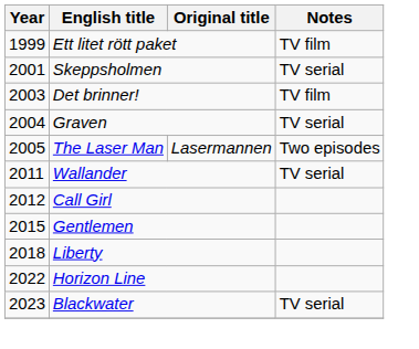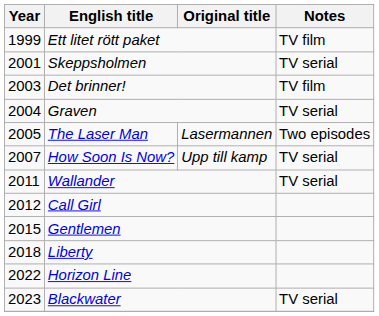 <table class="wikitable sortable">
 <tr>
 <th>Year</th>
 <th>English title</th>
 <th>Original title</th>
 <th class="unsortable">Notes</th>
 </tr>
 <tr>
 <td>1999</td>
 <td colspan="2"><em>Ett litet rött paket</em></td>
 <td>TV film</td>
 </tr>
 <tr>
 <td>2001</td>
 <td colspan="2"><em>Skeppsholmen</em></td>
 <td>TV serial</td>
 </tr>
 <tr>
 <td>2003</td>
 <td colspan="2"><em>Det brinner!</em></td>
 <td>TV film</td>
 </tr>
 <tr>
 <td>2004</td>
 <td colspan="2"><em>Graven</em></td>
 <td>TV serial</td>
 </tr>
 <tr>
 <td>2005</td>
 <td><em><a href='#'>The Laser Man</a></em></td>
 <td><em>Lasermannen</em></td>
 <td>Two episodes</td>
 </tr>
 <tr>
+<td>2007</td>
+<td><em><a href='#'>How Soon Is Now?</a></em></td>
+<td><em>Upp till kamp</em></td>
+<td>TV serial</td>
+</tr>
+<tr>
 <td>2011</td>
 <td colspan="2"><em><a href='#'>Wallander</a></em></td>
 <td>TV serial</td>
 </tr>
 <tr>
 <td>2012</td>
 <td colspan="2"><em><a href='#'>Call Girl</a></em></td>
 <td></td>
 </tr>
 <tr>
 <td>2015</td>
 <td colspan="2"><em><a href='#'>Gentlemen</a></em></td>
 <td></td>
 </tr>
 <tr>
 <td>2018</td>
 <td colspan="2"><em><a href='#'>Liberty</a></em></td>
 </tr>
 <tr>
 <td>2022</td>
 <td colspan="2"><em><a href='#'>Horizon Line</a></em></td>
 <td></td>
 </tr>
 <tr>
 <td>2023</td>
 <td colspan="2"><em><a href='#'>Blackwater</a></em></td>
 <td>TV serial</td>
 </tr>
 <tr>
 </tr>
 </table>
